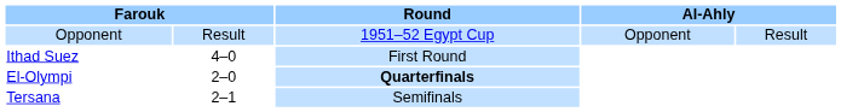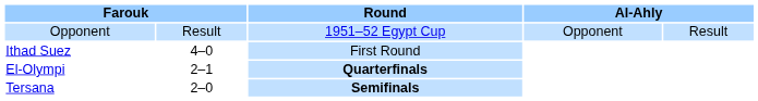 <table style="width:100%; text-align:center;">
 <tr style="vertical-align:top; background:#9cf;">
 <th colspan=2 style="width:1*">Farouk</th>
 <th><strong>Round</strong></th>
 <th colspan=2 style="width:1*">Al-Ahly</th>
 </tr>
 <tr style="vertical-align:top; background:#c1e0ff;">
 <td>Opponent</td>
 <td>Result</td>
 <td><a href='#'>1951–52 Egypt Cup</a></td>
 <td>Opponent</td>
 <td>Result</td>
 </tr>
 <tr>
 <td align=left><a href='#'>Ithad Suez</a></td>
 <td>4–0</td>
 <td style="background:#c1e0ff;">First Round</td>
 <td align=left></td>
 <td></td>
 </tr>
 <tr>
 <td align=left><a href='#'>El-Olympi</a></td>
-<td>2–0</td>
+<td>2–1</td>
 <td style="background:#c1e0ff;"><strong>Quarterfinals</strong></td>
 <td align=left></td>
 <td></td>
 </tr>
 <tr>
 <td align=left><a href='#'>Tersana</a></td>
-<td>2–1</td>
-<td style="background:#c1e0ff;">Semifinals</td>
+<td>2–0</td>
+<td style="background:#c1e0ff;"><strong>Semifinals</strong></td>
 <td align=left></td>
 <td></td>
 </tr>
 </table>
